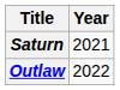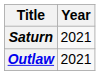 <table class="wikitable plainrowheaders">
 <tr>
 <th>Title</th>
 <th>Year</th>
 </tr>
 <tr>
 <th scope="row"><em>Saturn</em></th>
 <td>2021</td>
 </tr>
 <tr>
 <th scope="row"><em><a href='#'>Outlaw</a></em></th>
-<td>2022</td>
+<td>2021</td>
 </tr>
 </table>
